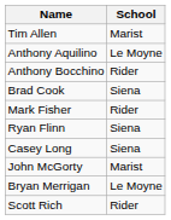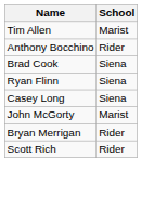 <table class=wikitable>
 <tr>
 <th>Name</th>
 <th>School</th>
 </tr>
 <tr>
 <td>Tim Allen</td>
 <td>Marist</td>
 </tr>
 <tr>
-<td>Anthony Aquilino</td>
-<td>Le Moyne</td>
-</tr>
-<tr>
 <td>Anthony Bocchino</td>
 <td>Rider</td>
 </tr>
 <tr>
 <td>Brad Cook</td>
 <td>Siena</td>
-</tr>
-<tr>
-<td>Mark Fisher</td>
-<td>Rider</td>
 </tr>
 <tr>
 <td>Ryan Flinn</td>
 <td>Siena</td>
 </tr>
 <tr>
 <td>Casey Long</td>
 <td>Siena</td>
 </tr>
 <tr>
 <td>John McGorty</td>
 <td>Marist</td>
 </tr>
 <tr>
 <td>Bryan Merrigan</td>
-<td>Le Moyne</td>
+<td>Rider</td>
 </tr>
 <tr>
 <td>Scott Rich</td>
 <td>Rider</td>
 </tr>
 </table>
